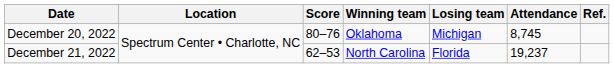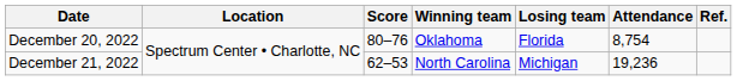 <table class=wikitable>
 <tr>
 <th>Date</th>
 <th>Location</th>
 <th>Score</th>
 <th>Winning team</th>
 <th>Losing team</th>
 <th>Attendance</th>
 <th>Ref.</th>
 </tr>
 <tr>
 <td>December 20, 2022</td>
 <td rowspan=2>Spectrum Center • Charlotte, NC</td>
 <td>80–76</td>
 <td><a href='#'>Oklahoma</a></td>
-<td><a href='#'>Michigan</a></td>
-<td>8,745</td>
+<td><a href='#'>Florida</a></td>
+<td>8,754</td>
 <td></td>
 </tr>
 <tr>
 <td>December 21, 2022</td>
 <td>62–53</td>
 <td><a href='#'>North Carolina</a></td>
-<td><a href='#'>Florida</a></td>
-<td>19,237</td>
+<td><a href='#'>Michigan</a></td>
+<td>19,236</td>
 <td></td>
 </tr>
 </table>
